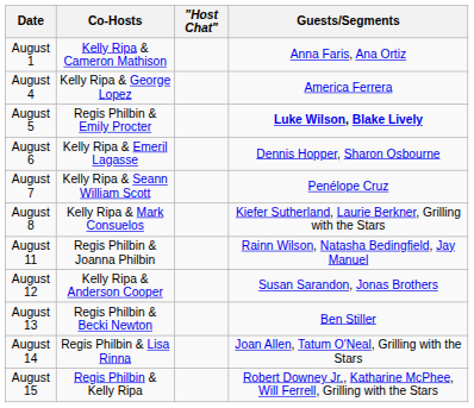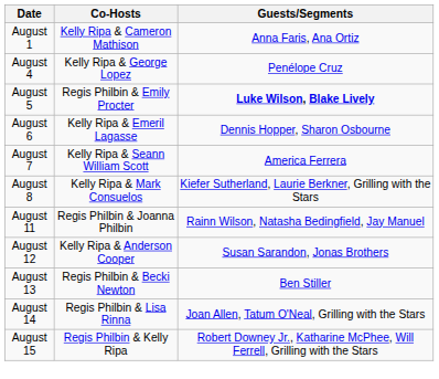 <table class="wikitable sortable" style="text-align:center;">
 <tr>
 <th>Date</th>
 <th>Co-Hosts</th>
-<th><em>"Host Chat"</em></th>
 <th>Guests/Segments</th>
 </tr>
 <tr>
 <td>August 1</td>
 <td><a href='#'>Kelly Ripa</a> & <a href='#'>Cameron Mathison</a></td>
-<td></td>
 <td><a href='#'>Anna Faris</a>, <a href='#'>Ana Ortiz</a></td>
 </tr>
 <tr>
 <td>August 4</td>
 <td>Kelly Ripa & <a href='#'>George Lopez</a></td>
-<td></td>
-<td><a href='#'>America Ferrera</a></td>
+<td><a href='#'>Penélope Cruz</a></td>
 </tr>
 <tr>
 <td>August 5</td>
 <td>Regis Philbin & <a href='#'>Emily Procter</a></td>
-<td></td>
 <td><strong><a href='#'>Luke Wilson</a>, <a href='#'>Blake Lively</a></strong></td>
 </tr>
 <tr>
 <td>August 6</td>
 <td>Kelly Ripa & <a href='#'>Emeril Lagasse</a></td>
-<td></td>
 <td><a href='#'>Dennis Hopper</a>, <a href='#'>Sharon Osbourne</a></td>
 </tr>
 <tr>
 <td>August 7</td>
 <td>Kelly Ripa & <a href='#'>Seann William Scott</a></td>
-<td></td>
-<td><a href='#'>Penélope Cruz</a></td>
+<td><a href='#'>America Ferrera</a></td>
 </tr>
 <tr>
 <td>August 8</td>
 <td>Kelly Ripa & <a href='#'>Mark Consuelos</a></td>
-<td></td>
 <td><a href='#'>Kiefer Sutherland</a>, <a href='#'>Laurie Berkner</a>, Grilling with the Stars</td>
 </tr>
 <tr>
 <td>August 11</td>
 <td>Regis Philbin & Joanna Philbin</td>
-<td></td>
 <td><a href='#'>Rainn Wilson</a>, <a href='#'>Natasha Bedingfield</a>, <a href='#'>Jay Manuel</a></td>
 </tr>
 <tr>
 <td>August 12</td>
 <td>Kelly Ripa & <a href='#'>Anderson Cooper</a></td>
-<td></td>
 <td><a href='#'>Susan Sarandon</a>, <a href='#'>Jonas Brothers</a></td>
 </tr>
 <tr>
 <td>August 13</td>
 <td>Regis Philbin & <a href='#'>Becki Newton</a></td>
-<td></td>
 <td><a href='#'>Ben Stiller</a></td>
 </tr>
 <tr>
 <td>August 14</td>
 <td>Regis Philbin & <a href='#'>Lisa Rinna</a></td>
-<td></td>
 <td><a href='#'>Joan Allen</a>, <a href='#'>Tatum O'Neal</a>, Grilling with the Stars</td>
 </tr>
 <tr>
 <td>August 15</td>
 <td><a href='#'>Regis Philbin</a> & Kelly Ripa</td>
-<td></td>
 <td><a href='#'>Robert Downey Jr.</a>, <a href='#'>Katharine McPhee</a>, <a href='#'>Will Ferrell</a>, Grilling with the Stars</td>
 </tr>
 </table>
